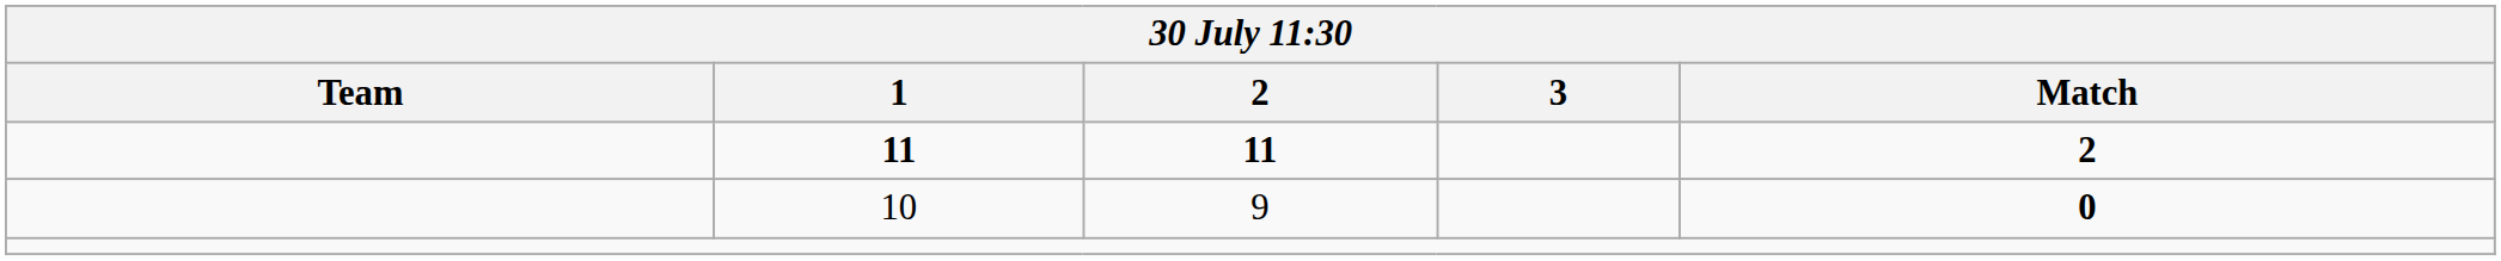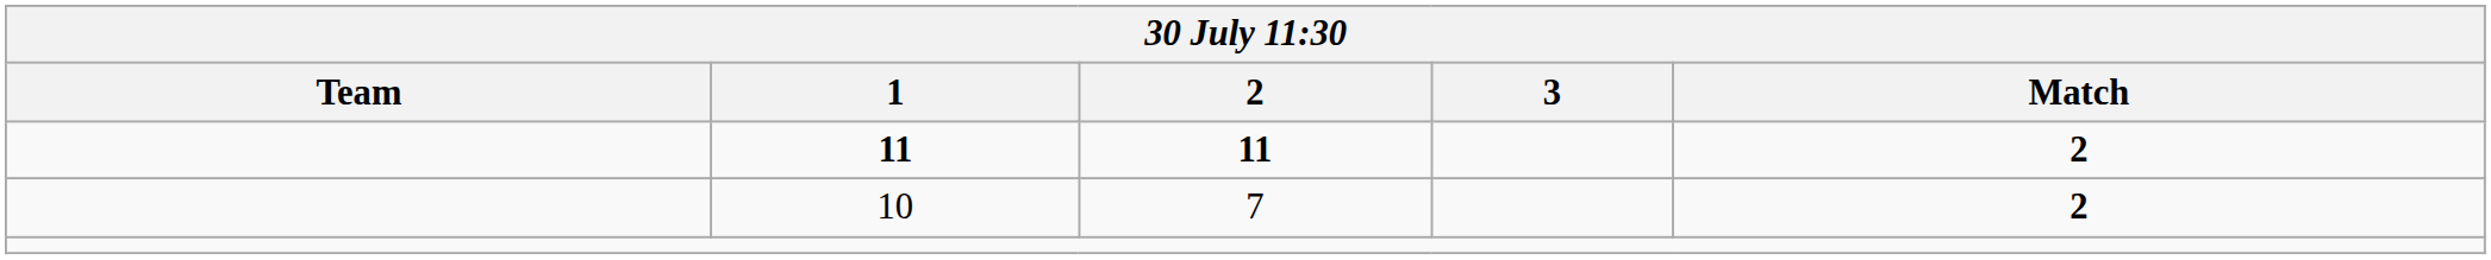 <table class=wikitable style="text-align:center; width: 55%">
 <tr>
 <th colspan=10><em>30 July 11:30</em></th>
 </tr>
 <tr>
 <th>Team</th>
 <th>1</th>
 <th>2</th>
 <th>3</th>
 <th>Match</th>
 </tr>
 <tr>
 <td align=left><strong><br></strong></td>
 <td><strong>11</strong></td>
 <td><strong>11</strong></td>
 <td></td>
 <td><strong>2</strong></td>
 </tr>
 <tr>
 <td align=left><br></td>
 <td>10</td>
-<td>9</td>
+<td>7</td>
 <td></td>
-<td><strong>0</strong></td>
+<td><strong>2</strong></td>
 </tr>
 <tr>
 <td colspan=10></td>
 </tr>
 </table>
